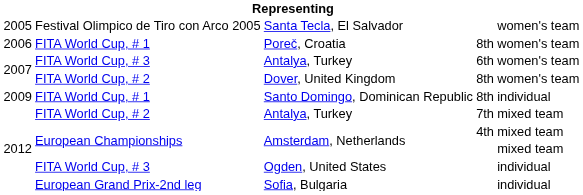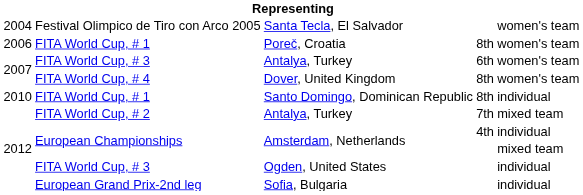 <table>
 <tr>
 <th colspan="6">Representing </th>
 </tr>
 <tr>
-<td>2005</td>
+<td>2004</td>
 <td>Festival Olimpico de Tiro con Arco 2005</td>
 <td><a href='#'>Santa Tecla</a>, El Salvador</td>
 <td></td>
 <td>women's team</td>
 <td></td>
 </tr>
 <tr>
 <td>2006</td>
 <td><a href='#'>FITA World Cup, # 1</a></td>
 <td><a href='#'>Poreč</a>, Croatia</td>
 <td>8th</td>
 <td>women's team</td>
 <td></td>
 </tr>
 <tr>
 <td rowspan=2>2007</td>
 <td><a href='#'>FITA World Cup, # 3</a></td>
 <td><a href='#'>Antalya</a>, Turkey</td>
 <td>6th</td>
 <td>women's team</td>
 <td></td>
 </tr>
 <tr>
-<td><a href='#'>FITA World Cup, # 2</a></td>
+<td><a href='#'>FITA World Cup, # 4</a></td>
 <td><a href='#'>Dover</a>, United Kingdom</td>
 <td>8th</td>
 <td>women's team</td>
 <td></td>
 </tr>
 <tr>
-<td>2009</td>
+<td>2010</td>
 <td><a href='#'>FITA World Cup, # 1</a></td>
 <td><a href='#'>Santo Domingo</a>, Dominican Republic</td>
 <td>8th</td>
 <td>individual</td>
 <td></td>
 </tr>
 <tr>
 <td rowspan=5>2012</td>
 <td><a href='#'>FITA World Cup, # 2</a></td>
 <td><a href='#'>Antalya</a>, Turkey</td>
 <td>7th</td>
 <td>mixed team</td>
 <td></td>
 </tr>
 <tr>
 <td rowspan=2><a href='#'>European Championships</a></td>
 <td rowspan=2><a href='#'>Amsterdam</a>, Netherlands</td>
 <td>4th</td>
-<td>mixed team</td>
+<td>individual</td>
 <td></td>
 </tr>
 <tr>
 <td></td>
 <td>mixed team</td>
 <td></td>
 </tr>
 <tr>
 <td><a href='#'>FITA World Cup, # 3</a></td>
 <td><a href='#'>Ogden</a>, United States</td>
 <td></td>
 <td>individual</td>
 <td></td>
 </tr>
 <tr>
 <td><a href='#'>European Grand Prix-2nd leg</a></td>
 <td><a href='#'>Sofia</a>, Bulgaria</td>
 <td></td>
 <td>individual</td>
 <td></td>
 </tr>
 </table>
